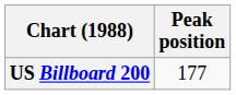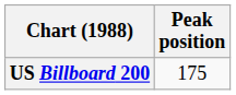 <table class="wikitable sortable plainrowheaders" style="text-align:center">
 <tr>
 <th scope="col">Chart (1988)</th>
 <th scope="col">Peak<br> position</th>
 </tr>
 <tr>
 <th scope="row">US <a href='#'><em>Billboard</em> 200</a></th>
-<td>177</td>
+<td>175</td>
 </tr>
 </table>
